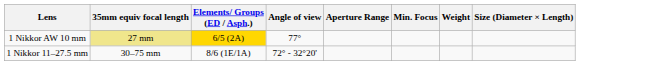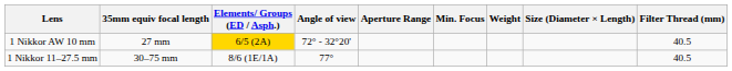 <table class="wikitable" style="font-size:90%;text-align:center;">
 <tr>
 <th>Lens</th>
 <th>35mm equiv focal length</th>
 <th><a href='#'>Elements/ Groups</a><br>(<a href='#'>ED</a> / <a href='#'>Asph</a>.)</th>
 <th>Angle of view</th>
 <th>Aperture Range</th>
 <th>Min. Focus</th>
 <th>Weight</th>
 <th>Size (Diameter × Length)</th>
+<th>Filter Thread (mm)</th>
 </tr>
 <tr>
 <td>1 Nikkor AW 10 mm</td>
-<td style="background: khaki;">27 mm<br></td>
+<td>27 mm<br></td>
 <td style="background: gold;">6/5 (2A)</td>
+<td>72° - 32°20'</td>
+<td></td>
+<td></td>
+<td></td>
+<td></td>
+<td>40.5</td>
+</tr>
+<tr>
+<td>1 Nikkor 11–27.5 mm</td>
+<td>30–75 mm<br></td>
+<td>8/6 (1E/1A)</td>
 <td>77°</td>
 <td></td>
 <td></td>
 <td></td>
 <td></td>
-</tr>
-<tr>
-<td>1 Nikkor 11–27.5 mm</td>
-<td>30–75 mm<br></td>
-<td>8/6 (1E/1A)</td>
-<td>72° - 32°20'</td>
-<td></td>
-<td></td>
-<td></td>
-<td></td>
+<td>40.5</td>
 </tr>
 </table>
